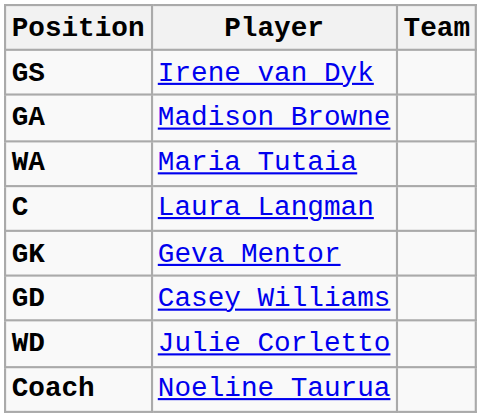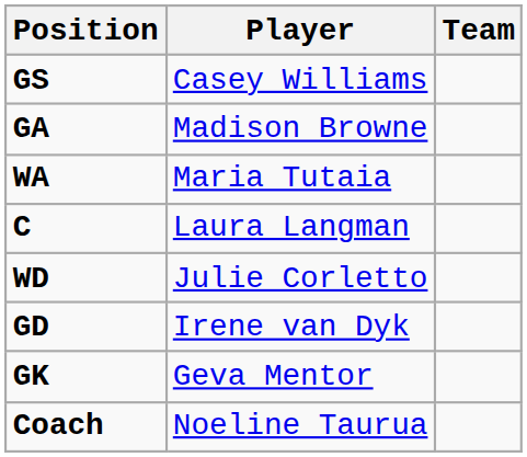 <table class="wikitable collapsible">
 <tr>
 <th>Position</th>
 <th>Player</th>
 <th>Team</th>
 </tr>
 <tr>
 <td><strong>GS</strong></td>
-<td> <a href='#'>Irene van Dyk</a></td>
+<td> <a href='#'>Casey Williams</a></td>
 <td></td>
 </tr>
 <tr>
 <td><strong>GA</strong></td>
 <td> <a href='#'>Madison Browne</a></td>
 <td></td>
 </tr>
 <tr>
 <td><strong>WA</strong></td>
 <td> <a href='#'>Maria Tutaia</a></td>
 <td></td>
 </tr>
 <tr>
 <td><strong>C</strong></td>
 <td> <a href='#'>Laura Langman</a></td>
 <td></td>
 </tr>
 <tr>
-<td><strong>GK</strong></td>
-<td> <a href='#'>Geva Mentor</a></td>
+<td><strong>WD</strong></td>
+<td> <a href='#'>Julie Corletto</a></td>
 <td></td>
 </tr>
 <tr>
 <td><strong>GD</strong></td>
-<td> <a href='#'>Casey Williams</a></td>
+<td> <a href='#'>Irene van Dyk</a></td>
 <td></td>
 </tr>
 <tr>
-<td><strong>WD</strong></td>
-<td> <a href='#'>Julie Corletto</a></td>
+<td><strong>GK</strong></td>
+<td> <a href='#'>Geva Mentor</a></td>
 <td></td>
 </tr>
 <tr>
 <td><strong>Coach</strong></td>
 <td> <a href='#'>Noeline Taurua</a></td>
 <td></td>
 </tr>
 </table>
